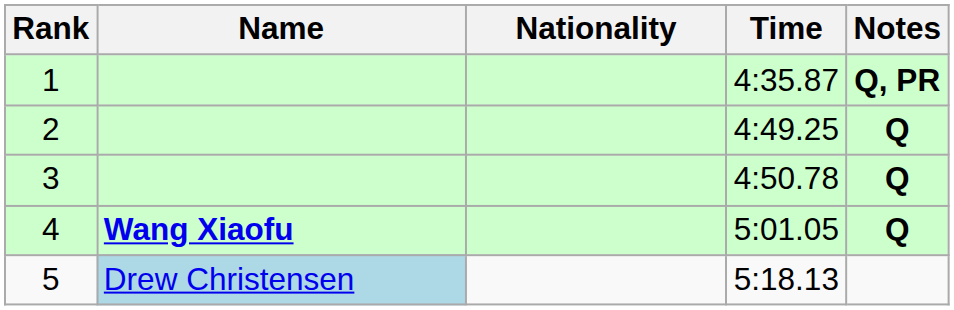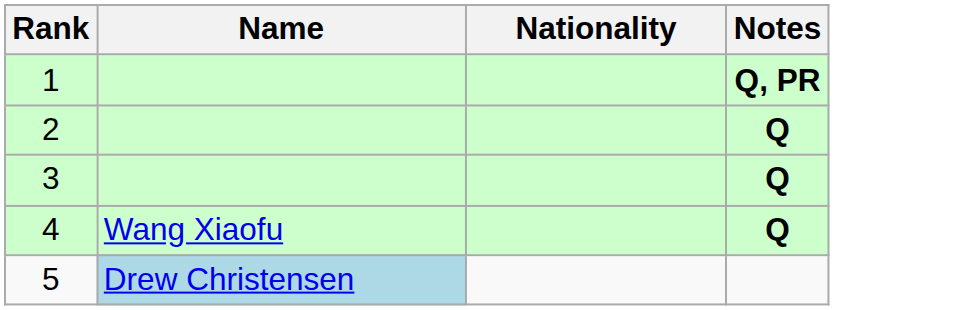 <table class="wikitable sortable" style="text-align:center">
 <tr>
 <th>Rank</th>
 <th style="width:180px">Name</th>
 <th style="width:125px">Nationality</th>
-<th>Time</th>
 <th>Notes</th>
 </tr>
 <tr style="background:#cfc;">
 <td>1</td>
 <td style="text-align:left;"></td>
 <td style="text-align:left;"></td>
-<td>4:35.87</td>
 <td><strong>Q, PR</strong></td>
 </tr>
 <tr style="background:#cfc;">
 <td>2</td>
 <td style="text-align:left;"></td>
 <td style="text-align:left;"></td>
-<td>4:49.25</td>
 <td><strong>Q</strong></td>
 </tr>
 <tr style="background:#cfc;">
 <td>3</td>
 <td style="text-align:left;"></td>
 <td style="text-align:left;"></td>
-<td>4:50.78</td>
 <td><strong>Q</strong></td>
 </tr>
 <tr style="background:#cfc;">
 <td>4</td>
-<td style="text-align:left;"><strong><a href='#'>Wang Xiaofu</a></strong></td>
+<td style="text-align:left;"><a href='#'>Wang Xiaofu</a></td>
 <td style="text-align:left;"></td>
-<td>5:01.05</td>
 <td><strong>Q</strong></td>
 </tr>
 <tr>
 <td>5</td>
 <td style="background: lightblue; text-align:left;"><a href='#'>Drew Christensen</a></td>
 <td style="text-align:left;"></td>
-<td>5:18.13</td>
 <td></td>
 </tr>
 </table>
